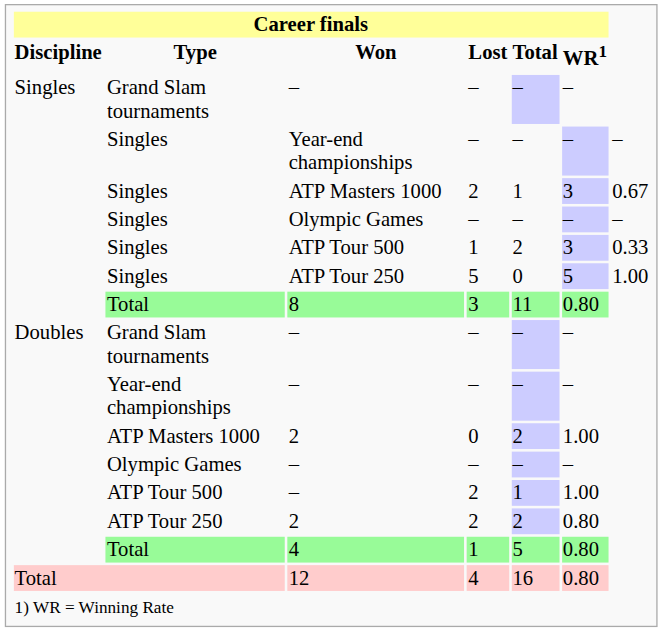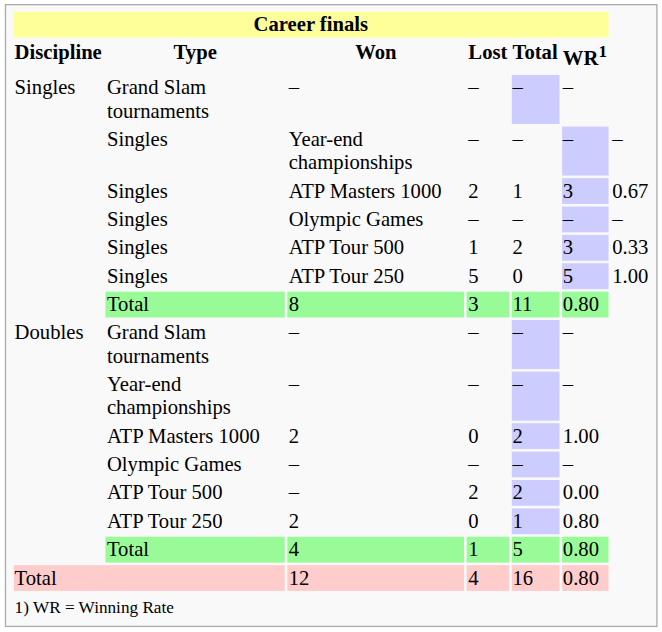 <table class="infobox vcard vevent" style="width:40%;">
 <tr bgcolor=FFFF99>
 <th colspan=6>Career finals</th>
 </tr>
 <tr>
 <th>Discipline</th>
 <th>Type</th>
 <th>Won</th>
 <th>Lost</th>
 <th>Total</th>
 <th>WR<sup>1</sup></th>
 </tr>
 <tr>
 <td rowspan=7>Singles</td>
 <td>Grand Slam tournaments</td>
 <td>–</td>
 <td>–</td>
 <td style="background:#ccf;">–</td>
 <td>–</td>
 </tr>
 <tr>
 <td>Singles</td>
 <td>Year-end championships</td>
 <td>–</td>
 <td>–</td>
 <td style="background:#ccf;">–</td>
 <td>–</td>
 </tr>
 <tr>
 <td>Singles</td>
 <td>ATP Masters 1000</td>
 <td>2</td>
 <td>1</td>
 <td style="background:#ccf;">3</td>
 <td>0.67</td>
 </tr>
 <tr>
 <td>Singles</td>
 <td>Olympic Games</td>
 <td>–</td>
 <td>–</td>
 <td style="background:#ccf;">–</td>
 <td>–</td>
 </tr>
 <tr>
 <td>Singles</td>
 <td>ATP Tour 500</td>
 <td>1</td>
 <td>2</td>
 <td style="background:#ccf;">3</td>
 <td>0.33</td>
 </tr>
 <tr>
 <td>Singles</td>
 <td>ATP Tour 250</td>
 <td>5</td>
 <td>0</td>
 <td style="background:#ccf;">5</td>
 <td>1.00</td>
 </tr>
 <tr bgcolor=98fb98>
 <td>Total</td>
 <td>8</td>
 <td>3</td>
 <td>11</td>
 <td>0.80</td>
 </tr>
 <tr>
 <td rowspan=7>Doubles</td>
 <td>Grand Slam tournaments</td>
 <td>–</td>
 <td>–</td>
 <td style="background:#ccf;">–</td>
 <td>–</td>
 </tr>
 <tr>
 <td>Year-end championships</td>
 <td>–</td>
 <td>–</td>
 <td style="background:#ccf;">–</td>
 <td>–</td>
 </tr>
 <tr>
 <td>ATP Masters 1000</td>
 <td>2</td>
 <td>0</td>
 <td style="background:#ccf;">2</td>
 <td>1.00</td>
 </tr>
 <tr>
 <td>Olympic Games</td>
 <td>–</td>
 <td>–</td>
 <td style="background:#ccf;">–</td>
 <td>–</td>
 </tr>
 <tr>
 <td>ATP Tour 500</td>
 <td>–</td>
 <td>2</td>
-<td style="background:#ccf;">1</td>
-<td>1.00</td>
+<td style="background:#ccf;">2</td>
+<td>0.00</td>
 </tr>
 <tr>
 <td>ATP Tour 250</td>
 <td>2</td>
-<td>2</td>
-<td style="background:#ccf;">2</td>
+<td>0</td>
+<td style="background:#ccf;">1</td>
 <td>0.80</td>
 </tr>
 <tr bgcolor=98fb98>
 <td>Total</td>
 <td>4</td>
 <td>1</td>
 <td>5</td>
 <td>0.80</td>
 </tr>
 <tr bgcolor=FFCCCC>
 <td colspan=2>Total</td>
 <td>12</td>
 <td>4</td>
 <td>16</td>
 <td>0.80</td>
 </tr>
 <tr>
 <td colspan=6><small>1) WR = Winning Rate </small></td>
 </tr>
 </table>
